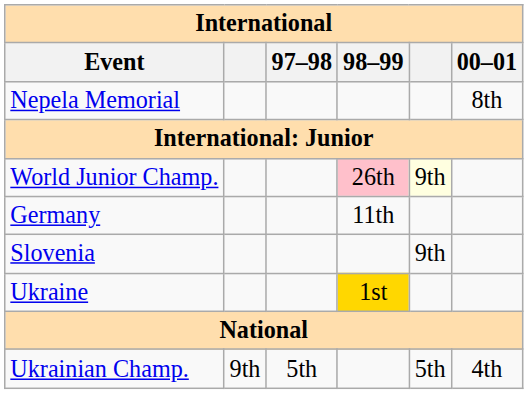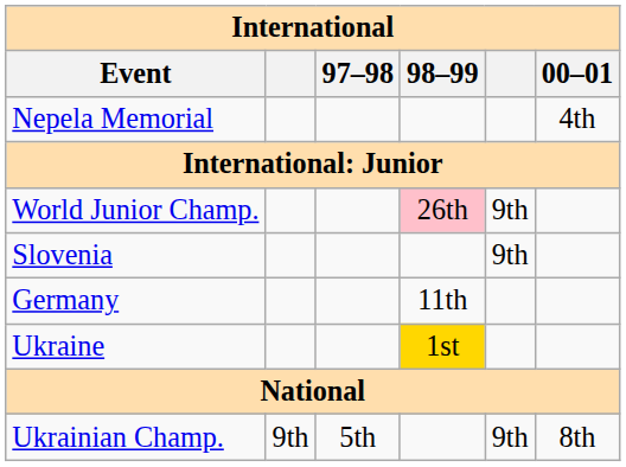 <table class="wikitable" style="text-align:center">
 <tr>
 <th style="background-color: #ffdead; " colspan=6 align=center>International</th>
 </tr>
 <tr>
 <th>Event</th>
 <th></th>
 <th>97–98</th>
 <th>98–99</th>
 <th></th>
 <th>00–01</th>
 </tr>
 <tr>
 <td align=left><a href='#'>Nepela Memorial</a></td>
 <td></td>
 <td></td>
 <td></td>
 <td></td>
-<td>8th</td>
+<td>4th</td>
 </tr>
 <tr>
 <th style="background-color: #ffdead; " colspan=6 align=center>International: Junior</th>
 </tr>
 <tr>
 <td align=left><a href='#'>World Junior Champ.</a></td>
 <td></td>
 <td></td>
 <td style="background: pink;">26th</td>
-<td style="background: lightyellow;">9th</td>
+<td>9th</td>
+<td></td>
+</tr>
+<tr>
+<td align=left> <a href='#'>Slovenia</a></td>
+<td></td>
+<td></td>
+<td></td>
+<td>9th</td>
 <td></td>
 </tr>
 <tr>
 <td align=left> <a href='#'>Germany</a></td>
 <td></td>
 <td></td>
 <td>11th</td>
 <td></td>
-<td></td>
-</tr>
-<tr>
-<td align=left> <a href='#'>Slovenia</a></td>
-<td></td>
-<td></td>
-<td></td>
-<td>9th</td>
 <td></td>
 </tr>
 <tr>
 <td align=left> <a href='#'>Ukraine</a></td>
 <td></td>
 <td></td>
 <td bgcolor=gold>1st</td>
 <td></td>
 <td></td>
 </tr>
 <tr>
 <th style="background-color: #ffdead; " colspan=6 align=center>National</th>
 </tr>
 <tr>
 <td align=left><a href='#'>Ukrainian Champ.</a></td>
 <td>9th</td>
 <td>5th</td>
 <td></td>
-<td>5th</td>
-<td>4th</td>
+<td>9th</td>
+<td>8th</td>
 </tr>
 </table>
